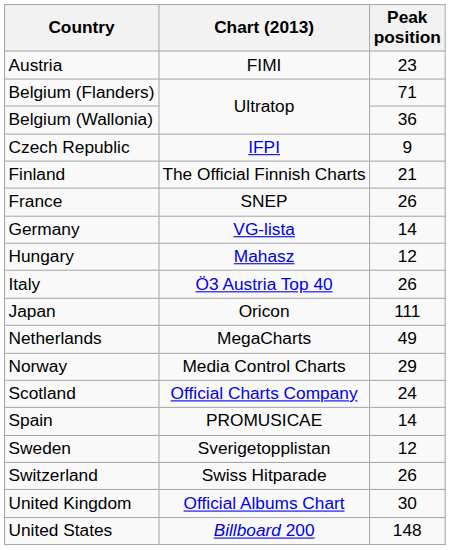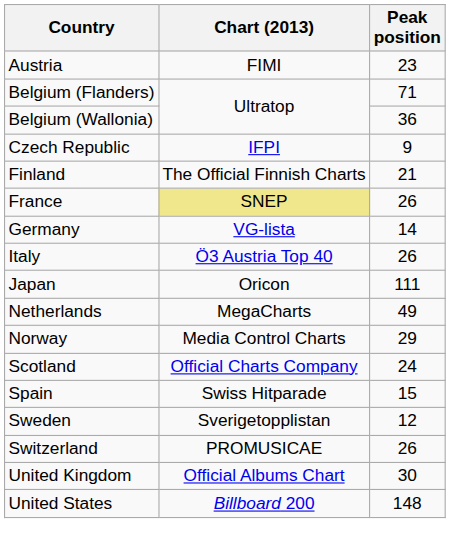 <table class="wikitable sortable">
 <tr>
 <th>Country</th>
 <th>Chart (2013)</th>
 <th>Peak<br>position</th>
 </tr>
 <tr>
 <td>Austria</td>
 <td style="text-align:center;">FIMI</td>
 <td style="text-align:center;">23</td>
 </tr>
 <tr>
 <td>Belgium (Flanders)</td>
 <td style="text-align:center;" rowspan=2>Ultratop</td>
 <td style="text-align:center;">71</td>
 </tr>
 <tr>
 <td>Belgium (Wallonia)</td>
 <td style="text-align:center;">36</td>
 </tr>
 <tr>
 <td>Czech Republic</td>
 <td style="text-align:center;"><a href='#'>IFPI</a></td>
 <td style="text-align:center;">9</td>
 </tr>
 <tr>
 <td>Finland</td>
 <td style="text-align:center;">The Official Finnish Charts</td>
 <td style="text-align:center;">21</td>
 </tr>
 <tr>
 <td>France</td>
-<td style="text-align:center;">SNEP</td>
+<td style="background: khaki; text-align:center;">SNEP</td>
 <td style="text-align:center;">26</td>
 </tr>
 <tr>
 <td>Germany</td>
 <td style="text-align:center;"><a href='#'>VG-lista</a></td>
 <td style="text-align:center;">14</td>
-</tr>
-<tr>
-<td>Hungary</td>
-<td style="text-align:center;"><a href='#'>Mahasz</a></td>
-<td style="text-align:center;">12</td>
 </tr>
 <tr>
 <td>Italy</td>
 <td style="text-align:center;"><a href='#'>Ö3 Austria Top 40</a></td>
 <td style="text-align:center;">26</td>
 </tr>
 <tr>
 <td>Japan</td>
 <td style="text-align:center;">Oricon</td>
 <td style="text-align:center;">111</td>
 </tr>
 <tr>
 <td>Netherlands</td>
 <td style="text-align:center;">MegaCharts</td>
 <td style="text-align:center;">49</td>
 </tr>
 <tr>
 <td>Norway</td>
 <td style="text-align:center;">Media Control Charts</td>
 <td style="text-align:center;">29</td>
 </tr>
 <tr>
 <td>Scotland</td>
 <td style="text-align:center;"><a href='#'>Official Charts Company</a></td>
 <td style="text-align:center;">24</td>
 </tr>
 <tr>
 <td>Spain</td>
-<td style="text-align:center;">PROMUSICAE</td>
-<td style="text-align:center;">14</td>
+<td style="text-align:center;">Swiss Hitparade</td>
+<td style="text-align:center;">15</td>
 </tr>
 <tr>
 <td>Sweden</td>
 <td style="text-align:center;">Sverigetopplistan</td>
 <td style="text-align:center;">12</td>
 </tr>
 <tr>
 <td>Switzerland</td>
-<td style="text-align:center;">Swiss Hitparade</td>
+<td style="text-align:center;">PROMUSICAE</td>
 <td style="text-align:center;">26</td>
 </tr>
 <tr>
 <td>United Kingdom</td>
 <td style="text-align:center;"><a href='#'>Official Albums Chart</a></td>
 <td style="text-align:center;">30</td>
 </tr>
 <tr>
 <td>United States</td>
 <td style="text-align:center;"><a href='#'><em>Billboard</em> 200</a></td>
 <td style="text-align:center;">148</td>
 </tr>
 </table>
